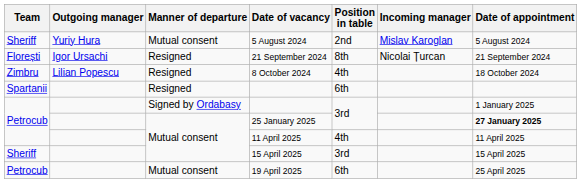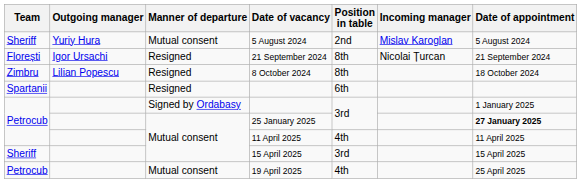 <table class="wikitable">
 <tr>
 <th>Team</th>
 <th>Outgoing manager</th>
 <th>Manner of departure</th>
 <th>Date of vacancy</th>
 <th>Position<br>in table</th>
 <th>Incoming manager</th>
 <th>Date of appointment</th>
 </tr>
 <tr>
 <td><a href='#'>Sheriff</a></td>
 <td> <a href='#'>Yuriy Hura</a></td>
 <td>Mutual consent</td>
 <td><small>5 August 2024</small></td>
 <td>2nd</td>
 <td> <a href='#'>Mislav Karoglan</a></td>
 <td><small>5 August 2024</small></td>
 </tr>
 <tr>
 <td><a href='#'>Florești</a></td>
 <td> <a href='#'>Igor Ursachi</a></td>
 <td>Resigned</td>
 <td {{nowrap><small>21 September 2024</small></td>
 <td>8th</td>
 <td> Nicolai Țurcan</td>
 <td {{nowrap><small>21 September 2024</small></td>
 </tr>
 <tr>
 <td><a href='#'>Zimbru</a></td>
 <td> <a href='#'>Lilian Popescu</a></td>
 <td>Resigned</td>
 <td><small>8 October 2024</small></td>
-<td>4th</td>
+<td>8th</td>
 <td> </td>
 <td><small>18 October 2024</small></td>
 </tr>
 <tr>
 <td><a href='#'>Spartanii</a></td>
 <td> </td>
 <td>Resigned</td>
 <td></td>
 <td>6th</td>
 <td> </td>
 <td></td>
 </tr>
 <tr>
 <td rowspan="3"><a href='#'>Petrocub</a></td>
 <td> </td>
 <td>Signed by <a href='#'>Ordabasy</a></td>
 <td></td>
 <td rowspan=2>3rd</td>
 <td> </td>
 <td><small>1 January 2025</small></td>
 </tr>
 <tr>
 <td> </td>
 <td rowspan=3>Mutual consent</td>
 <td><small>25 January 2025</small></td>
 <td> </td>
 <td><strong><small>27 January 2025</small></strong></td>
 </tr>
 <tr>
 <td> </td>
 <td><small>11 April 2025</small></td>
 <td>4th</td>
 <td> </td>
 <td><small>11 April 2025</small></td>
 </tr>
 <tr>
 <td><a href='#'>Sheriff</a></td>
 <td> </td>
 <td><small>15 April 2025</small></td>
 <td>3rd</td>
 <td> </td>
 <td><small>15 April 2025</small></td>
 </tr>
 <tr>
 <td><a href='#'>Petrocub</a></td>
 <td> </td>
 <td>Mutual consent</td>
 <td {{nowrap><small>19 April 2025</small></td>
-<td>6th</td>
+<td>4th</td>
 <td> </td>
 <td><small>25 April 2025</small></td>
 </tr>
 </table>
